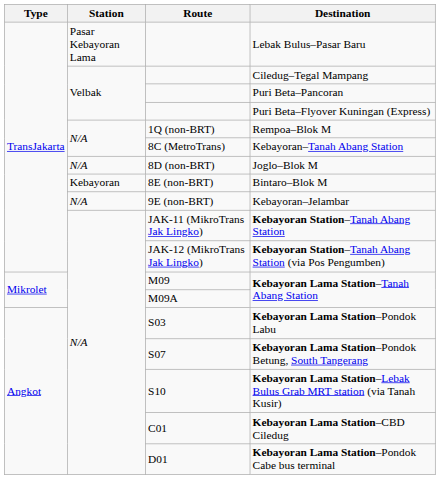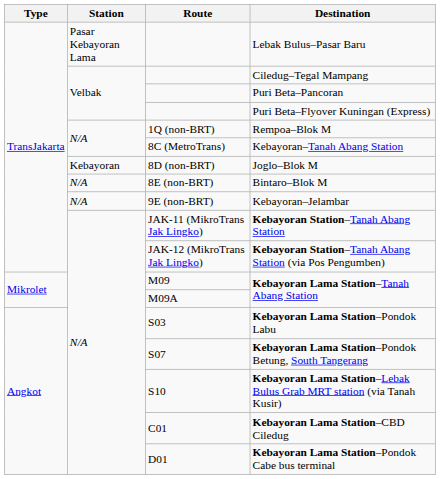 <table class="wikitable">
 <tr>
 <th>Type</th>
 <th>Station</th>
 <th>Route</th>
 <th>Destination</th>
 </tr>
 <tr>
 <td rowspan="11"><a href='#'>TransJakarta</a></td>
 <td>Pasar Kebayoran Lama</td>
 <td></td>
 <td>Lebak Bulus–Pasar Baru</td>
 </tr>
 <tr>
 <td rowspan="3">Velbak</td>
 <td></td>
 <td>Ciledug–Tegal Mampang</td>
 </tr>
 <tr>
 <td></td>
 <td>Puri Beta–Pancoran</td>
 </tr>
 <tr>
 <td></td>
 <td>Puri Beta–Flyover Kuningan (Express)</td>
 </tr>
 <tr>
 <td rowspan="2"><em>N/A</em></td>
 <td>1Q (non-BRT)</td>
 <td>Rempoa–Blok M</td>
 </tr>
 <tr>
 <td>8C (MetroTrans)</td>
 <td>Kebayoran–<a href='#'>Tanah Abang Station</a></td>
 </tr>
 <tr>
-<td><em>N/A</em></td>
+<td>Kebayoran</td>
 <td>8D (non-BRT)</td>
 <td>Joglo–Blok M</td>
 </tr>
 <tr>
-<td>Kebayoran</td>
+<td><em>N/A</em></td>
 <td>8E (non-BRT)</td>
 <td>Bintaro–Blok M</td>
 </tr>
 <tr>
 <td><em>N/A</em></td>
 <td>9E (non-BRT)</td>
 <td>Kebayoran–Jelambar</td>
 </tr>
 <tr>
 <td rowspan="9"><em>N/A</em></td>
 <td>JAK-11 (MikroTrans <a href='#'>Jak Lingko</a>)</td>
 <td><strong>Kebayoran Station</strong>–<a href='#'>Tanah Abang Station</a></td>
 </tr>
 <tr>
 <td>JAK-12 (MikroTrans <a href='#'>Jak Lingko</a>)</td>
 <td><strong>Kebayoran Station</strong>–<a href='#'>Tanah Abang Station</a> (via Pos Pengumben)</td>
 </tr>
 <tr>
 <td rowspan="2"><a href='#'>Mikrolet</a></td>
 <td>M09</td>
 <td rowspan="2"><strong>Kebayoran Lama Station</strong>–<a href='#'>Tanah Abang Station</a></td>
 </tr>
 <tr>
 <td>M09A</td>
 </tr>
 <tr>
 <td rowspan="5"><a href='#'>Angkot</a></td>
 <td>S03</td>
 <td><strong>Kebayoran Lama Station</strong>–Pondok Labu</td>
 </tr>
 <tr>
 <td>S07</td>
 <td><strong>Kebayoran Lama Station</strong>–Pondok Betung, <a href='#'>South Tangerang</a></td>
 </tr>
 <tr>
 <td>S10</td>
 <td><strong>Kebayoran Lama Station</strong>–<a href='#'>Lebak Bulus Grab MRT station</a> (via Tanah Kusir)</td>
 </tr>
 <tr>
 <td>C01</td>
 <td><strong>Kebayoran Lama Station</strong>–CBD Ciledug</td>
 </tr>
 <tr>
 <td>D01</td>
 <td><strong>Kebayoran Lama Station</strong>–Pondok Cabe bus terminal</td>
 </tr>
 </table>
